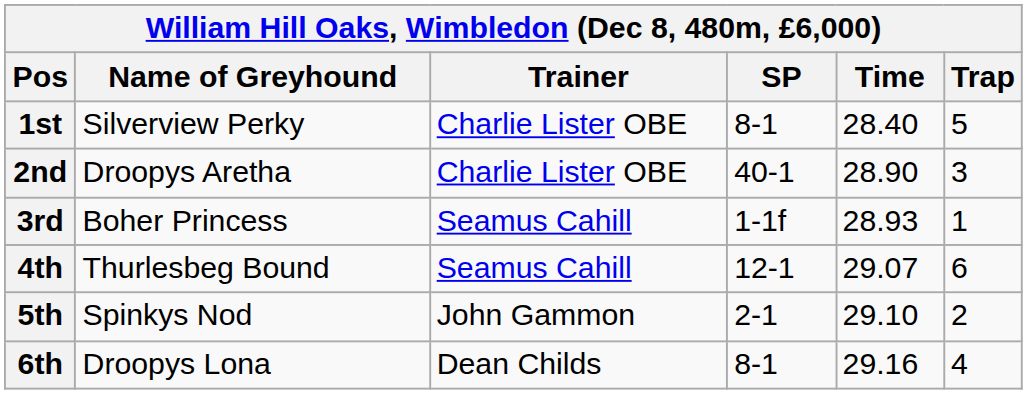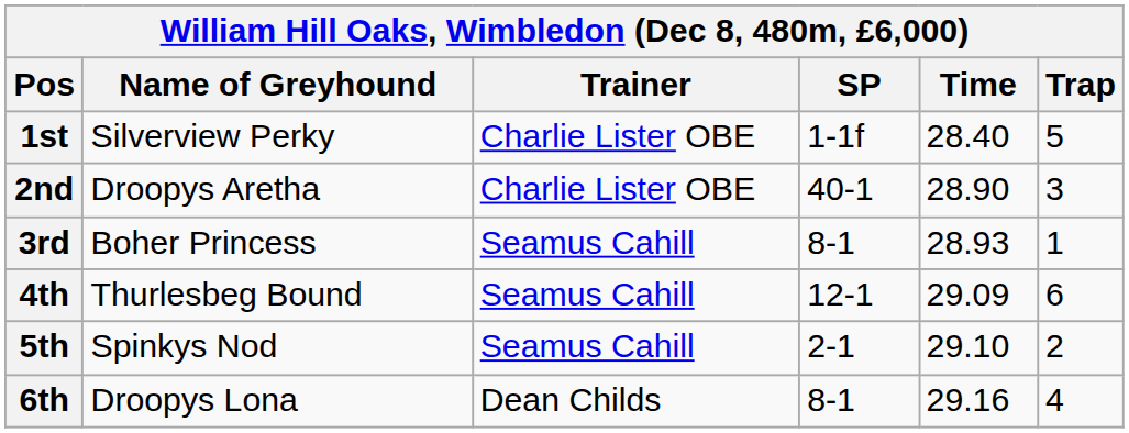 <table class="wikitable">
 <tr>
 <th colspan="6"><a href='#'>William Hill Oaks</a>, <a href='#'>Wimbledon</a> (Dec 8, 480m, £6,000)</th>
 </tr>
 <tr>
 <th width=30>Pos</th>
 <th width=180>Name of Greyhound</th>
 <th width=150>Trainer</th>
 <th width=50>SP</th>
 <th width=50>Time</th>
 <th width=30>Trap</th>
 </tr>
 <tr>
 <th>1st</th>
 <td>Silverview Perky</td>
 <td><a href='#'>Charlie Lister</a> OBE</td>
-<td>8-1</td>
+<td>1-1f</td>
 <td>28.40</td>
 <td>5</td>
 </tr>
 <tr>
 <th>2nd</th>
 <td>Droopys Aretha</td>
 <td><a href='#'>Charlie Lister</a> OBE</td>
 <td>40-1</td>
 <td>28.90</td>
 <td>3</td>
 </tr>
 <tr>
 <th>3rd</th>
 <td>Boher Princess</td>
 <td><a href='#'>Seamus Cahill</a></td>
-<td>1-1f</td>
+<td>8-1</td>
 <td>28.93</td>
 <td>1</td>
 </tr>
 <tr>
 <th>4th</th>
 <td>Thurlesbeg Bound</td>
 <td><a href='#'>Seamus Cahill</a></td>
 <td>12-1</td>
-<td>29.07</td>
+<td>29.09</td>
 <td>6</td>
 </tr>
 <tr>
 <th>5th</th>
 <td>Spinkys Nod</td>
-<td>John Gammon</td>
+<td><a href='#'>Seamus Cahill</a></td>
 <td>2-1</td>
 <td>29.10</td>
 <td>2</td>
 </tr>
 <tr>
 <th>6th</th>
 <td>Droopys Lona</td>
 <td>Dean Childs</td>
 <td>8-1</td>
 <td>29.16</td>
 <td>4</td>
 </tr>
 </table>
